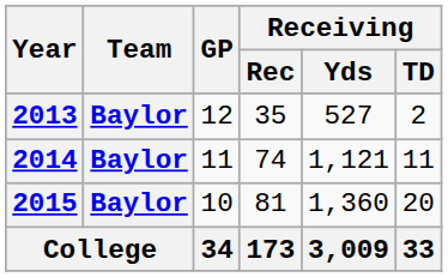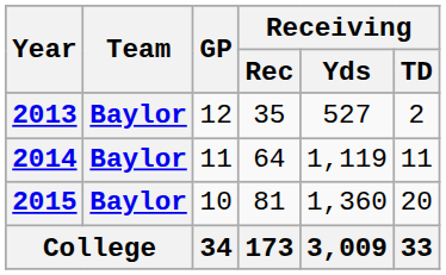 <table class="wikitable" style="text-align:center;">
 <tr>
 <th rowspan="2">Year</th>
 <th rowspan="2">Team</th>
 <th rowspan="2">GP</th>
 <th colspan="3">Receiving</th>
 </tr>
 <tr>
 <th>Rec</th>
 <th>Yds</th>
 <th>TD</th>
 </tr>
 <tr>
 <th><a href='#'>2013</a></th>
 <th><a href='#'>Baylor</a></th>
 <td>12</td>
 <td>35</td>
 <td>527</td>
 <td>2</td>
 </tr>
 <tr>
 <th><a href='#'>2014</a></th>
 <th><a href='#'>Baylor</a></th>
 <td>11</td>
-<td>74</td>
-<td>1,121</td>
+<td>64</td>
+<td>1,119</td>
 <td>11</td>
 </tr>
 <tr>
 <th><a href='#'>2015</a></th>
 <th><a href='#'>Baylor</a></th>
 <td>10</td>
 <td>81</td>
 <td>1,360</td>
 <td>20</td>
 </tr>
 <tr>
 <th colspan="2">College</th>
 <th>34</th>
 <th>173</th>
 <th>3,009</th>
 <th>33</th>
 </tr>
 </table>
